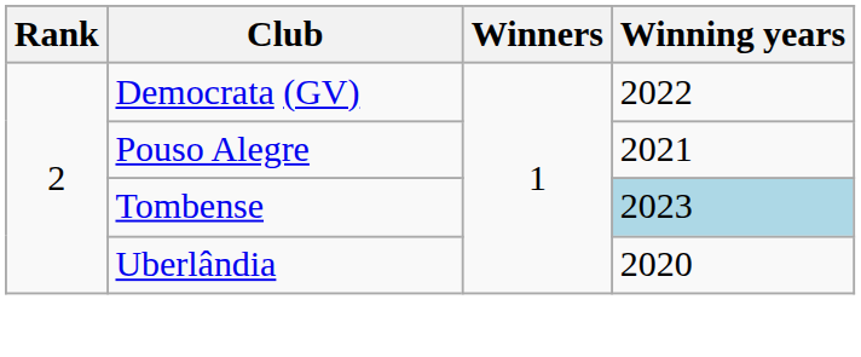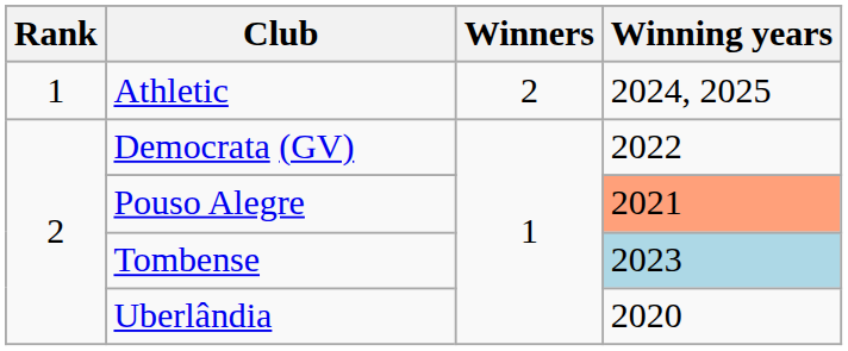 <table class="wikitable sortable">
 <tr>
 <th>Rank</th>
 <th style="width:150px">Club</th>
 <th>Winners</th>
 <th>Winning years</th>
+</tr>
+<tr>
+<td align=center>1</td>
+<td><a href='#'>Athletic</a></td>
+<td align=center>2</td>
+<td>2024, 2025</td>
 </tr>
 <tr>
 <td rowspan=4 align=center>2</td>
 <td><a href='#'>Democrata</a> <a href='#'>(GV)</a></td>
 <td rowspan=4 align=center>1</td>
 <td>2022</td>
 </tr>
 <tr>
 <td><a href='#'>Pouso Alegre</a></td>
-<td>2021</td>
+<td style="background: lightsalmon;">2021</td>
 </tr>
 <tr>
 <td><a href='#'>Tombense</a></td>
 <td style="background: lightblue;">2023</td>
 </tr>
 <tr>
 <td><a href='#'>Uberlândia</a></td>
 <td>2020</td>
 </tr>
 </table>
